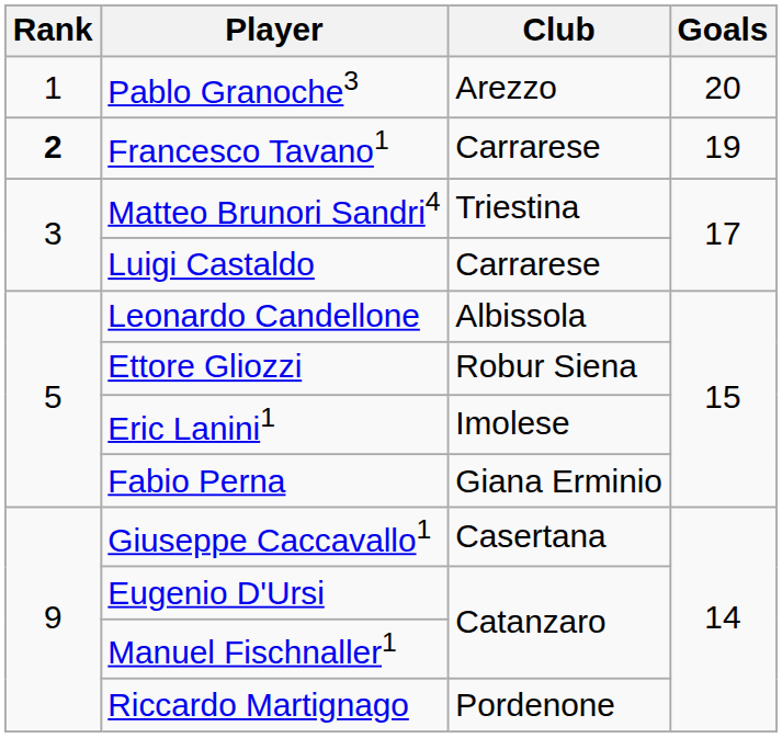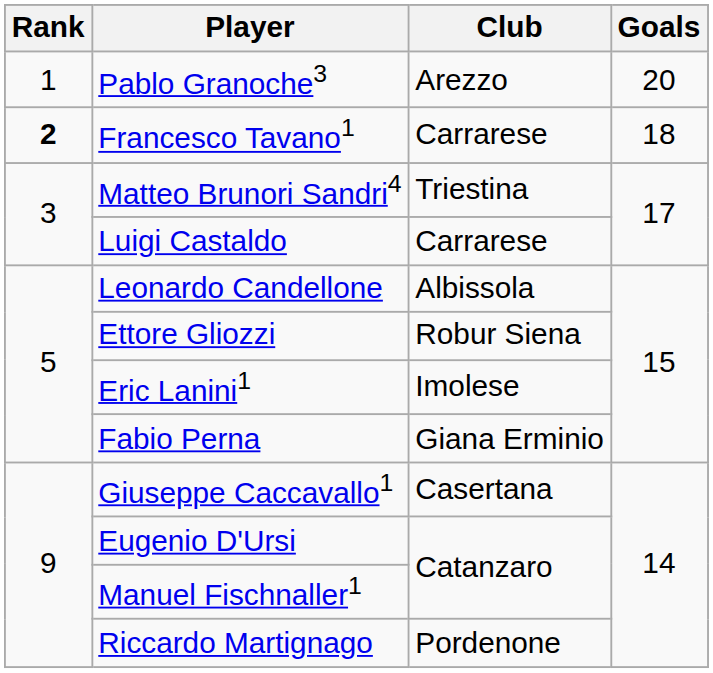 <table class="wikitable" style="text-align:center">
 <tr>
 <th>Rank</th>
 <th>Player</th>
 <th>Club</th>
 <th>Goals</th>
 </tr>
 <tr>
 <td>1</td>
 <td align="left"> <a href='#'>Pablo Granoche</a><sup>3</sup></td>
 <td align="left">Arezzo</td>
 <td>20</td>
 </tr>
 <tr>
 <td><strong>2</strong></td>
 <td align="left"> <a href='#'>Francesco Tavano</a><sup>1</sup></td>
 <td align="left">Carrarese</td>
-<td>19</td>
+<td>18</td>
 </tr>
 <tr>
 <td rowspan="2">3</td>
 <td align="left"> <a href='#'>Matteo Brunori Sandri</a><sup>4</sup></td>
 <td align="left">Triestina</td>
 <td rowspan="2">17</td>
 </tr>
 <tr>
 <td align="left"> <a href='#'>Luigi Castaldo</a></td>
 <td align="left">Carrarese</td>
 </tr>
 <tr>
 <td rowspan="4">5</td>
 <td align="left"> <a href='#'>Leonardo Candellone</a></td>
 <td align="left">Albissola</td>
 <td rowspan="4">15</td>
 </tr>
 <tr>
 <td align="left"> <a href='#'>Ettore Gliozzi</a></td>
 <td align="left">Robur Siena</td>
 </tr>
 <tr>
 <td align="left"> <a href='#'>Eric Lanini</a><sup>1</sup></td>
 <td align="left">Imolese</td>
 </tr>
 <tr>
 <td align="left"> <a href='#'>Fabio Perna</a></td>
 <td align="left">Giana Erminio</td>
 </tr>
 <tr>
 <td rowspan="4">9</td>
 <td align="left"> <a href='#'>Giuseppe Caccavallo</a><sup>1</sup></td>
 <td align="left">Casertana</td>
 <td rowspan="4">14</td>
 </tr>
 <tr>
 <td align="left"> <a href='#'>Eugenio D'Ursi</a></td>
 <td rowspan="2" align="left">Catanzaro</td>
 </tr>
 <tr>
 <td align="left"> <a href='#'>Manuel Fischnaller</a><sup>1</sup></td>
 </tr>
 <tr>
 <td align="left"> <a href='#'>Riccardo Martignago</a></td>
 <td align="left">Pordenone</td>
 </tr>
 </table>
